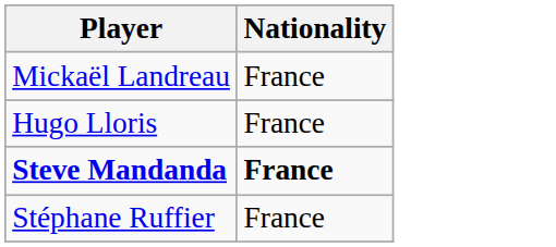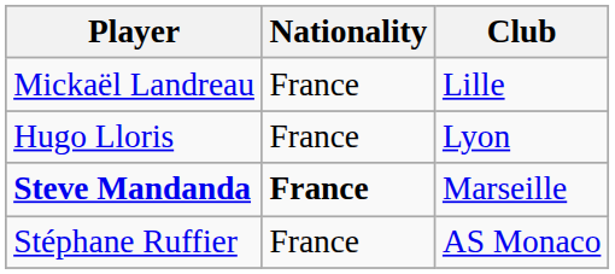 <table class="wikitable">
 <tr>
 <th>Player</th>
 <th>Nationality</th>
+<th>Club</th>
 </tr>
 <tr>
 <td><a href='#'>Mickaël Landreau</a></td>
 <td>France</td>
+<td><a href='#'>Lille</a></td>
 </tr>
 <tr>
 <td><a href='#'>Hugo Lloris</a></td>
 <td>France</td>
+<td><a href='#'>Lyon</a></td>
 </tr>
 <tr>
 <td><strong><a href='#'>Steve Mandanda</a></strong></td>
 <td><strong>France</strong></td>
+<td><a href='#'>Marseille</a></td>
 </tr>
 <tr>
 <td><a href='#'>Stéphane Ruffier</a></td>
 <td>France</td>
+<td><a href='#'>AS Monaco</a></td>
 </tr>
 </table>
